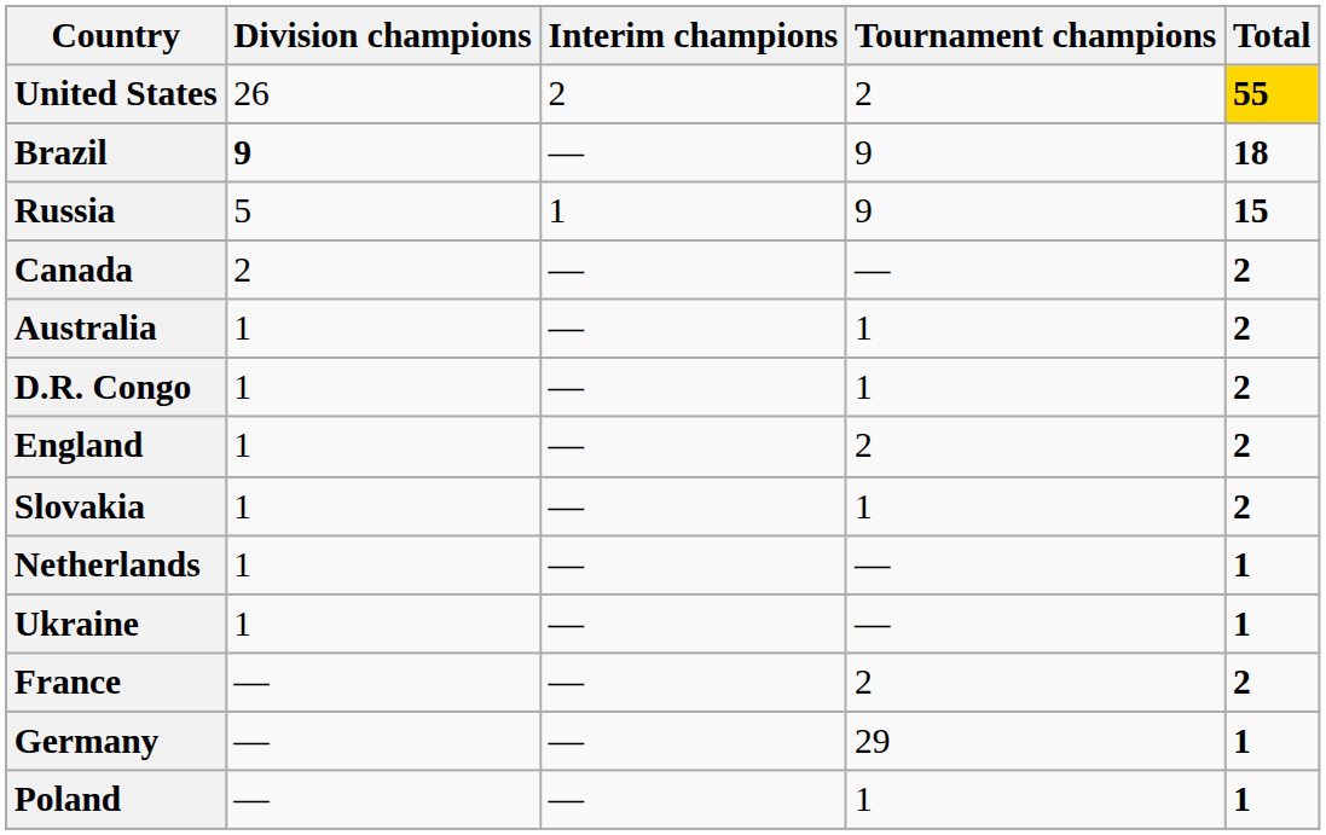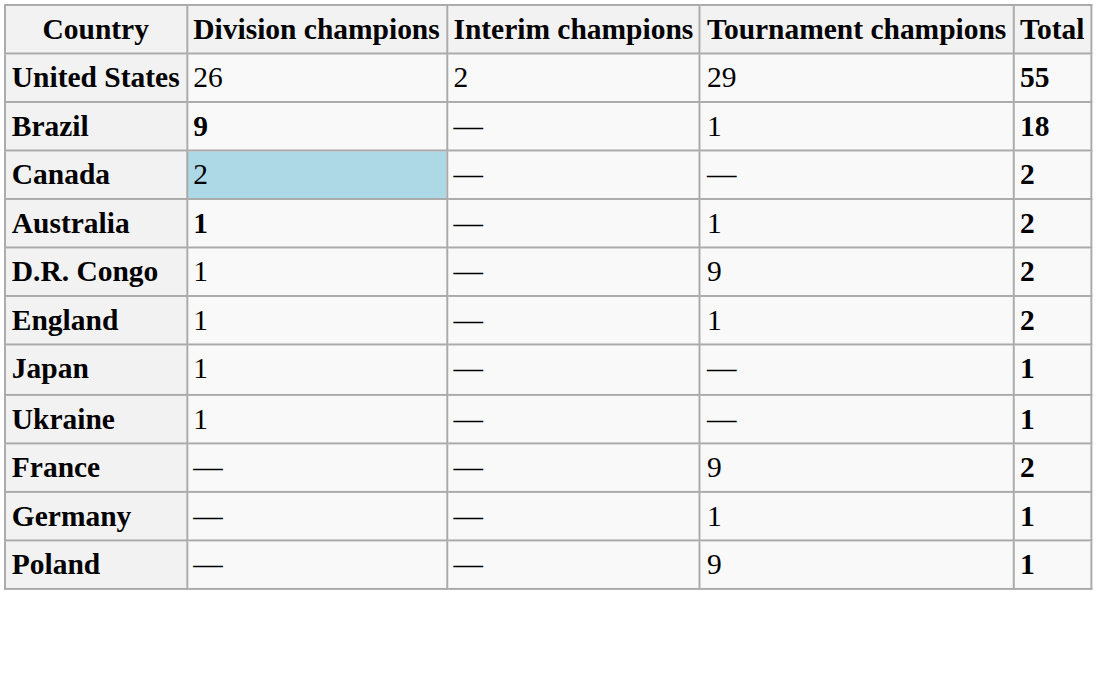 <table class="wikitable sortable mw-collapsible" style="font-size:95%;" style="text-align: center;">
 <tr>
 <th>Country</th>
 <th>Division champions</th>
 <th>Interim champions</th>
 <th>Tournament champions</th>
 <th>Total</th>
 </tr>
 <tr>
 <th style="text-align:left"> United States</th>
 <td>26</td>
 <td>2</td>
-<td>2</td>
-<td style="background: gold;"><strong>55</strong></td>
+<td>29</td>
+<td><strong>55</strong></td>
 </tr>
 <tr>
 <th style="text-align:left"> Brazil</th>
 <td><strong>9</strong></td>
 <td>—</td>
-<td>9</td>
+<td>1</td>
 <td><strong>18</strong></td>
 </tr>
 <tr>
-<th style="text-align:left"> Russia</th>
-<td>5</td>
-<td>1</td>
-<td>9</td>
-<td><strong>15</strong></td>
-</tr>
-<tr>
 <th style="text-align:left"> Canada</th>
-<td>2</td>
+<td style="background: lightblue;">2</td>
 <td>—</td>
 <td>—</td>
 <td><strong>2</strong></td>
 </tr>
 <tr>
 <th style="text-align:left"> Australia</th>
-<td>1</td>
+<td><strong>1</strong></td>
 <td>—</td>
 <td>1</td>
 <td><strong>2</strong></td>
 </tr>
 <tr>
 <th style="text-align:left"> D.R. Congo</th>
 <td>1</td>
 <td>—</td>
-<td>1</td>
+<td>9</td>
 <td><strong>2</strong></td>
 </tr>
 <tr>
 <th style="text-align:left"> England</th>
 <td>1</td>
 <td>—</td>
-<td>2</td>
-<td><strong>2</strong></td>
-</tr>
-<tr>
-<th style="text-align:left"> Slovakia</th>
-<td>1</td>
-<td>—</td>
 <td>1</td>
 <td><strong>2</strong></td>
 </tr>
 <tr>
-<th style="text-align:left"> Netherlands</th>
+<th style="text-align:left"> Japan</th>
 <td>1</td>
 <td>—</td>
 <td>—</td>
 <td><strong>1</strong></td>
 </tr>
 <tr>
 <th style="text-align:left"> Ukraine</th>
 <td>1</td>
 <td>—</td>
 <td>—</td>
 <td><strong>1</strong></td>
 </tr>
 <tr>
 <th style="text-align:left"> France</th>
 <td>—</td>
 <td>—</td>
-<td>2</td>
+<td>9</td>
 <td><strong>2</strong></td>
 </tr>
 <tr>
 <th style="text-align:left"> Germany</th>
 <td>—</td>
 <td>—</td>
-<td>29</td>
+<td>1</td>
 <td><strong>1</strong></td>
 </tr>
 <tr>
 <th style="text-align:left"> Poland</th>
 <td>—</td>
 <td>—</td>
-<td>1</td>
+<td>9</td>
 <td><strong>1</strong></td>
 </tr>
 </table>
